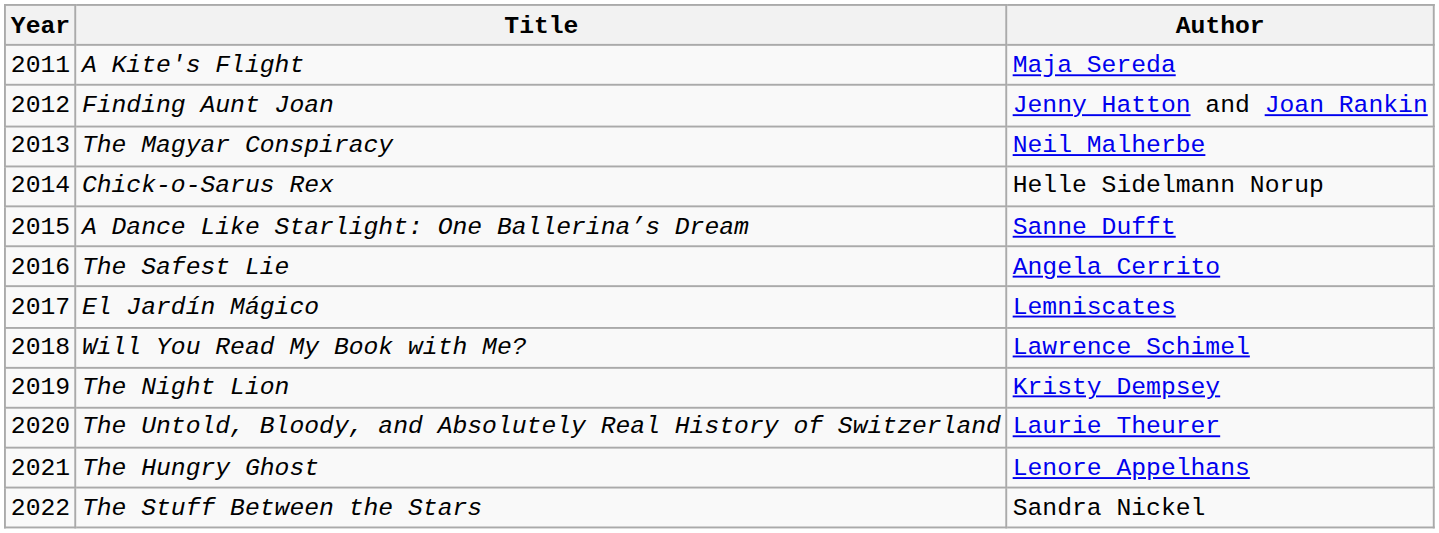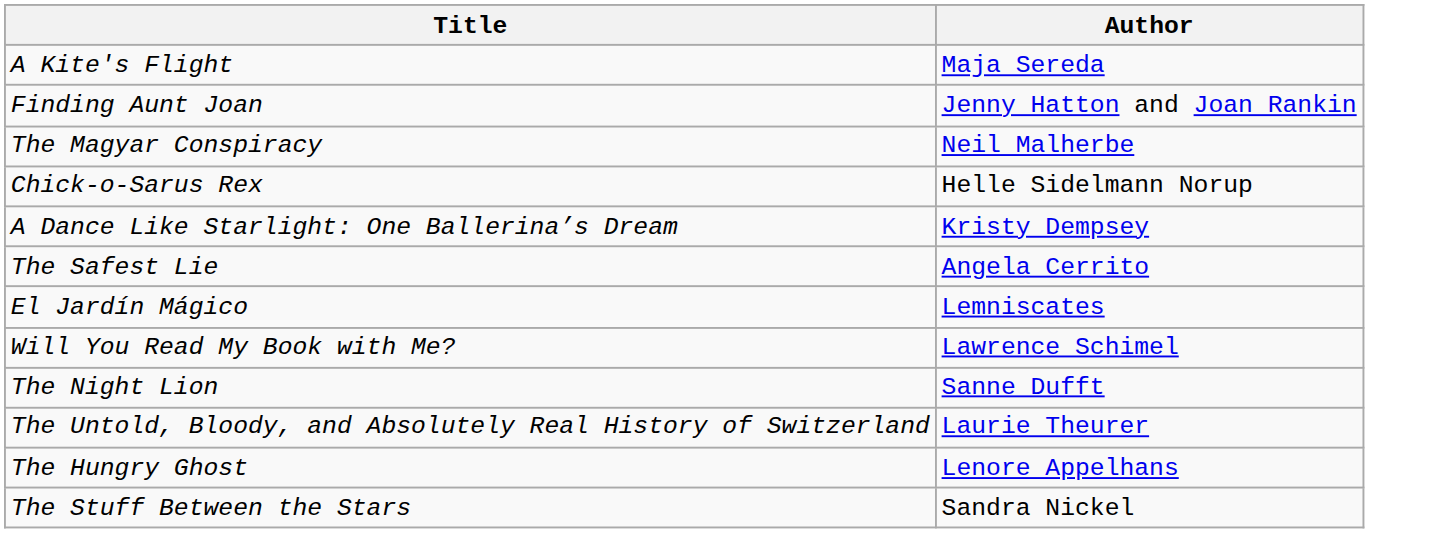 <table class="wikitable">
 <tr>
-<th>Year</th>
 <th>Title</th>
 <th>Author</th>
 </tr>
 <tr>
-<td>2011</td>
 <td><em>A Kite's Flight</em></td>
 <td><a href='#'>Maja Sereda</a></td>
 </tr>
 <tr>
-<td>2012</td>
 <td><em>Finding Aunt Joan</em></td>
 <td><a href='#'>Jenny Hatton</a> and <a href='#'>Joan Rankin</a></td>
 </tr>
 <tr>
-<td>2013</td>
 <td><em>The Magyar Conspiracy</em></td>
 <td><a href='#'>Neil Malherbe</a></td>
 </tr>
 <tr>
-<td>2014</td>
 <td><em>Chick-o-Sarus Rex</em></td>
 <td>Helle Sidelmann Norup</td>
 </tr>
 <tr>
-<td>2015</td>
 <td><em>A Dance Like Starlight: One Ballerina’s Dream</em></td>
-<td><a href='#'>Sanne Dufft</a></td>
+<td><a href='#'>Kristy Dempsey</a></td>
 </tr>
 <tr>
-<td>2016</td>
 <td><em>The Safest Lie</em></td>
 <td><a href='#'>Angela Cerrito</a></td>
 </tr>
 <tr>
-<td>2017</td>
 <td><em>El Jardín Mágico</em></td>
 <td><a href='#'>Lemniscates</a></td>
 </tr>
 <tr>
-<td>2018</td>
 <td><em>Will You Read My Book with Me?</em></td>
 <td><a href='#'>Lawrence Schimel</a></td>
 </tr>
 <tr>
-<td>2019</td>
 <td><em>The Night Lion</em></td>
-<td><a href='#'>Kristy Dempsey</a></td>
+<td><a href='#'>Sanne Dufft</a></td>
 </tr>
 <tr>
-<td>2020</td>
 <td><em>The Untold, Bloody, and Absolutely Real History of Switzerland</em></td>
 <td><a href='#'>Laurie Theurer</a></td>
 </tr>
 <tr>
-<td>2021</td>
 <td><em>The Hungry Ghost</em></td>
 <td><a href='#'>Lenore Appelhans</a></td>
 </tr>
 <tr>
-<td>2022</td>
 <td><em>The Stuff Between the Stars</em></td>
 <td>Sandra Nickel</td>
 </tr>
 </table>
